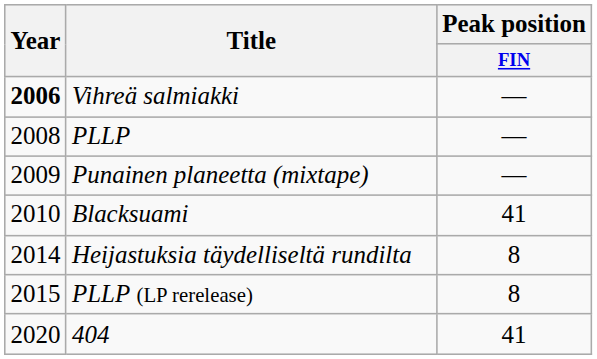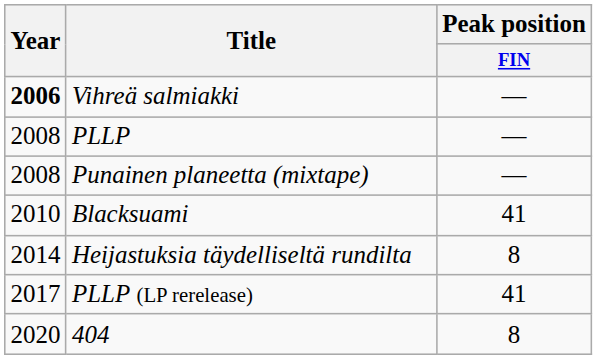 <table class="wikitable">
 <tr>
 <th rowspan="2">Year</th>
 <th rowspan="2" style="width:230px;">Title</th>
 <th colspan="2">Peak position</th>
 </tr>
 <tr>
 <th style="width;font-size:75%"><a href='#'>FIN</a></th>
 </tr>
 <tr>
 <td><strong>2006</strong></td>
 <td><em>Vihreä salmiakki</em></td>
 <td style="text-align:center;">—</td>
 </tr>
 <tr>
 <td>2008</td>
 <td><em>PLLP</em></td>
 <td style="text-align:center;">—</td>
 </tr>
 <tr>
-<td>2009</td>
+<td>2008</td>
 <td><em>Punainen planeetta (mixtape)</em></td>
 <td style="text-align:center;">—</td>
 </tr>
 <tr>
 <td>2010</td>
 <td><em>Blacksuami</em></td>
 <td style="text-align:center;">41</td>
 </tr>
 <tr>
 <td>2014</td>
 <td><em>Heijastuksia täydelliseltä rundilta</em></td>
 <td style="text-align:center;">8</td>
 </tr>
 <tr>
-<td>2015</td>
+<td>2017</td>
 <td><em>PLLP</em> <small>(LP rerelease)</small></td>
-<td style="text-align:center;">8</td>
+<td style="text-align:center;">41<br></td>
 </tr>
 <tr>
 <td>2020</td>
 <td><em>404</em></td>
-<td style="text-align:center;">41<br></td>
+<td style="text-align:center;">8</td>
 </tr>
 </table>
